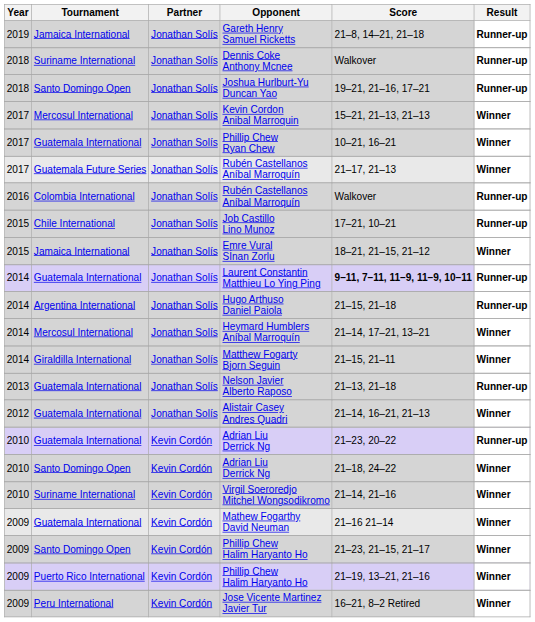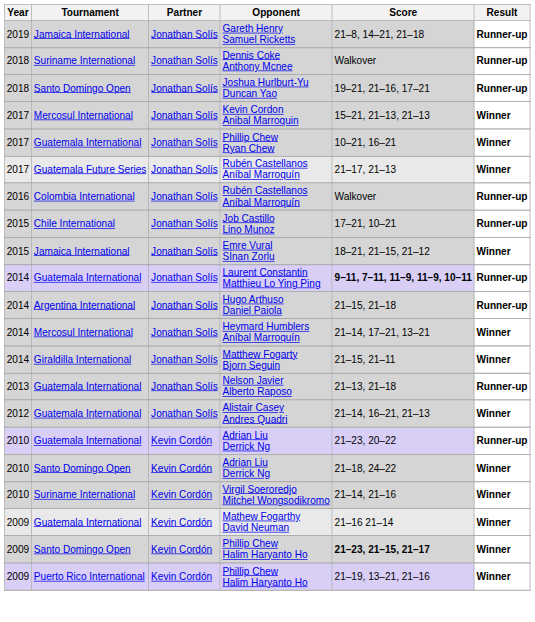 <table class="sortable wikitable" style="font-size: 90%;">
 <tr>
 <th>Year</th>
 <th>Tournament</th>
 <th>Partner</th>
 <th>Opponent</th>
 <th>Score</th>
 <th>Result</th>
 </tr>
 <tr style="background:#D5D5D5">
 <td align="center">2019</td>
 <td align="left"><a href='#'>Jamaica International</a></td>
 <td align="left"> <a href='#'>Jonathan Solís</a></td>
 <td align="left"> <a href='#'>Gareth Henry</a> <br>  <a href='#'>Samuel Ricketts</a></td>
 <td align="left">21–8, 14–21, 21–18</td>
 <td style="text-align:left; background:white"> <strong>Runner-up</strong></td>
 </tr>
 <tr>
 </tr>
 <tr style="background:#D5D5D5">
 <td align="center">2018</td>
 <td align="left"><a href='#'>Suriname International</a></td>
 <td align="left"> <a href='#'>Jonathan Solís</a></td>
 <td align="left"> <a href='#'>Dennis Coke</a> <br>  <a href='#'>Anthony Mcnee</a></td>
 <td align="left">Walkover</td>
 <td style="text-align:left; background:white"> <strong>Runner-up</strong></td>
 </tr>
 <tr>
 </tr>
 <tr style="background:#D5D5D5">
 <td align="center">2018</td>
 <td align="left"><a href='#'>Santo Domingo Open</a></td>
 <td align="left"> <a href='#'>Jonathan Solís</a></td>
 <td align="left"> <a href='#'>Joshua Hurlburt-Yu</a> <br>  <a href='#'>Duncan Yao</a></td>
 <td align="left">19–21, 21–16, 17–21</td>
 <td style="text-align:left; background:white"> <strong>Runner-up</strong></td>
 </tr>
 <tr>
 </tr>
 <tr style="background:#D5D5D5">
 <td align="center">2017</td>
 <td align="left"><a href='#'>Mercosul International</a></td>
 <td align="left"> <a href='#'>Jonathan Solís</a></td>
 <td align="left"> <a href='#'>Kevin Cordon</a> <br>  <a href='#'>Anibal Marroquin</a></td>
 <td align="left">15–21, 21–13, 21–13</td>
 <td style="text-align:left; background:white"> <strong>Winner</strong></td>
 </tr>
 <tr>
 </tr>
 <tr style="background:#D5D5D5">
 <td align="center">2017</td>
 <td align="left"><a href='#'>Guatemala International</a></td>
 <td align="left"> <a href='#'>Jonathan Solís</a></td>
 <td align="left"> <a href='#'>Phillip Chew</a> <br>  <a href='#'>Ryan Chew</a></td>
 <td align="left">10–21, 16–21</td>
 <td style="text-align:left; background:white"> <strong>Winner</strong></td>
 </tr>
 <tr>
 </tr>
 <tr style="background:#E9E9E9">
 <td align="center">2017</td>
 <td align="left"><a href='#'>Guatemala Future Series</a></td>
 <td align="left"> <a href='#'>Jonathan Solís</a></td>
 <td align="left"> <a href='#'>Rubén Castellanos</a> <br>  <a href='#'>Aníbal Marroquín</a></td>
 <td align="left">21–17, 21–13</td>
 <td style="text-align:left; background:white"> <strong>Winner</strong></td>
 </tr>
 <tr>
 </tr>
 <tr style="background:#D5D5D5">
 <td align="center">2016</td>
 <td align="left"><a href='#'>Colombia International</a></td>
 <td align="left"> <a href='#'>Jonathan Solís</a></td>
 <td align="left"> <a href='#'>Rubén Castellanos</a> <br>  <a href='#'>Aníbal Marroquín</a></td>
 <td align="left">Walkover</td>
 <td style="text-align:left; background:white"> <strong>Runner-up</strong></td>
 </tr>
 <tr>
 </tr>
 <tr style="background:#D5D5D5">
 <td align="center">2015</td>
 <td align="left"><a href='#'>Chile International</a></td>
 <td align="left"> <a href='#'>Jonathan Solís</a></td>
 <td align="left"> <a href='#'>Job Castillo</a> <br>  <a href='#'>Lino Munoz</a></td>
 <td align="left">17–21, 10–21</td>
 <td style="text-align:left; background:white"> <strong>Runner-up</strong></td>
 </tr>
 <tr>
 </tr>
 <tr style="background:#D5D5D5">
 <td align="center">2015</td>
 <td align="left"><a href='#'>Jamaica International</a></td>
 <td align="left"> <a href='#'>Jonathan Solís</a></td>
 <td align="left"> <a href='#'>Emre Vural</a> <br>  <a href='#'>Sİnan Zorlu</a></td>
 <td align="left">18–21, 21–15, 21–12</td>
 <td style="text-align:left; background:white"> <strong>Winner</strong></td>
 </tr>
 <tr>
 </tr>
 <tr style="background:#D8CEF6">
 <td align="center">2014</td>
 <td align="left"><a href='#'>Guatemala International</a></td>
 <td align="left"> <a href='#'>Jonathan Solís</a></td>
 <td align="left"> <a href='#'>Laurent Constantin</a> <br>  <a href='#'>Matthieu Lo Ying Ping</a></td>
 <td align="left"><strong>9–11, 7–11, 11–9, 11–9, 10–11</strong></td>
 <td style="text-align:left; background:white"> <strong>Runner-up</strong></td>
 </tr>
 <tr>
 </tr>
 <tr style="background:#D5D5D5">
 <td align="center">2014</td>
 <td align="left"><a href='#'>Argentina International</a></td>
 <td align="left"> <a href='#'>Jonathan Solís</a></td>
 <td align="left"> <a href='#'>Hugo Arthuso</a> <br>  <a href='#'>Daniel Paiola</a></td>
 <td align="left">21–15, 21–18</td>
 <td style="text-align:left; background:white"> <strong>Runner-up</strong></td>
 </tr>
 <tr>
 </tr>
 <tr style="background:#D5D5D5">
 <td align="center">2014</td>
 <td align="left"><a href='#'>Mercosul International</a></td>
 <td align="left"> <a href='#'>Jonathan Solís</a></td>
 <td align="left"> <a href='#'>Heymard Humblers</a> <br>  <a href='#'>Aníbal Marroquín</a></td>
 <td align="left">21–14, 17–21, 13–21</td>
 <td style="text-align:left; background:white"> <strong>Winner</strong></td>
 </tr>
 <tr>
 </tr>
 <tr style="background:#D5D5D5">
 <td align="center">2014</td>
 <td align="left"><a href='#'>Giraldilla International</a></td>
 <td align="left"> <a href='#'>Jonathan Solís</a></td>
 <td align="left"> <a href='#'>Matthew Fogarty</a> <br>  <a href='#'>Bjorn Seguin</a></td>
 <td align="left">21–15, 21–11</td>
 <td style="text-align:left; background:white"> <strong>Winner</strong></td>
 </tr>
 <tr>
 </tr>
 <tr style="background:#D5D5D5">
 <td align="center">2013</td>
 <td align="left"><a href='#'>Guatemala International</a></td>
 <td align="left"> <a href='#'>Jonathan Solís</a></td>
 <td align="left"> <a href='#'>Nelson Javier</a> <br>  <a href='#'>Alberto Raposo</a></td>
 <td align="left">21–13, 21–18</td>
 <td style="text-align:left; background:white"> <strong>Runner-up</strong></td>
 </tr>
 <tr>
 </tr>
 <tr style="background:#D5D5D5">
 <td align="center">2012</td>
 <td align="left"><a href='#'>Guatemala International</a></td>
 <td align="left"> <a href='#'>Jonathan Solís</a></td>
 <td align="left"> <a href='#'>Alistair Casey</a> <br>  <a href='#'>Andres Quadri</a></td>
 <td align="left">21–14, 16–21, 21–13</td>
 <td style="text-align:left; background:white"> <strong>Winner</strong></td>
 </tr>
 <tr>
 </tr>
 <tr style="background:#D8CEF6">
 <td align="center">2010</td>
 <td align="left"><a href='#'>Guatemala International</a></td>
 <td align="left"> <a href='#'>Kevin Cordón</a></td>
 <td align="left"> <a href='#'>Adrian Liu</a> <br>  <a href='#'>Derrick Ng</a></td>
 <td align="left">21–23, 20–22</td>
 <td style="text-align:left; background:white"> <strong>Runner-up</strong></td>
 </tr>
 <tr>
 </tr>
 <tr style="background:#D5D5D5">
 <td align="center">2010</td>
 <td align="left"><a href='#'>Santo Domingo Open</a></td>
 <td align="left"> <a href='#'>Kevin Cordón</a></td>
 <td align="left"> <a href='#'>Adrian Liu</a> <br>  <a href='#'>Derrick Ng</a></td>
 <td align="left">21–18, 24–22</td>
 <td style="text-align:left; background:white"> <strong>Winner</strong></td>
 </tr>
 <tr>
 </tr>
 <tr style="background:#D5D5D5">
 <td align="center">2010</td>
 <td align="left"><a href='#'>Suriname International</a></td>
 <td align="left"> <a href='#'>Kevin Cordón</a></td>
 <td align="left"> <a href='#'>Virgil Soeroredjo</a> <br>  <a href='#'>Mitchel Wongsodikromo</a></td>
 <td align="left">21–14, 21–16</td>
 <td style="text-align:left; background:white"> <strong>Winner</strong></td>
 </tr>
 <tr>
 </tr>
 <tr style="background:#E9E9E9">
 <td align="center">2009</td>
 <td align="left"><a href='#'>Guatemala International</a></td>
 <td align="left"> <a href='#'>Kevin Cordón</a></td>
 <td align="left"> <a href='#'>Mathew Fogarthy</a> <br>  <a href='#'>David Neuman</a></td>
 <td align="left">21–16 21–14</td>
 <td style="text-align:left; background:white"> <strong>Winner</strong></td>
 </tr>
 <tr>
 </tr>
 <tr style="background:#D5D5D5">
 <td align="center">2009</td>
 <td align="left"><a href='#'>Santo Domingo Open</a></td>
 <td align="left"> <a href='#'>Kevin Cordón</a></td>
 <td align="left"> <a href='#'>Phillip Chew</a> <br>  <a href='#'>Halim Haryanto Ho</a></td>
-<td align="left">21–23, 21–15, 21–17</td>
+<td align="left"><strong>21–23, 21–15, 21–17</strong></td>
 <td style="text-align:left; background:white"> <strong>Winner</strong></td>
 </tr>
 <tr>
 </tr>
 <tr style="background:#D8CEF6">
 <td align="center">2009</td>
 <td align="left"><a href='#'>Puerto Rico International</a></td>
 <td align="left"> <a href='#'>Kevin Cordón</a></td>
 <td align="left"> <a href='#'>Phillip Chew</a> <br>  <a href='#'>Halim Haryanto Ho</a></td>
 <td align="left">21–19, 13–21, 21–16</td>
 <td style="text-align:left; background:white"> <strong>Winner</strong></td>
 </tr>
 <tr>
 </tr>
-<tr style="background:#D5D5D5">
-<td align="center">2009</td>
-<td align="left"><a href='#'>Peru International</a></td>
-<td align="left"> <a href='#'>Kevin Cordón</a></td>
-<td align="left"> <a href='#'>Jose Vicente Martinez</a> <br>  <a href='#'>Javier Tur</a></td>
-<td align="left">16–21, 8–2 Retired</td>
-<td style="text-align:left; background:white"> <strong>Winner</strong></td>
-</tr>
 </table>
